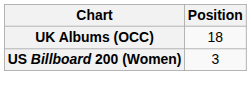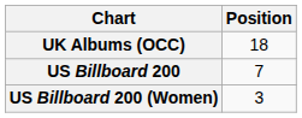 <table class="wikitable sortable plainrowheaders" style="text-align:center">
 <tr>
 <th>Chart</th>
 <th>Position</th>
 </tr>
 <tr>
 <th scope="row">UK Albums (OCC)</th>
 <td>18</td>
 </tr>
 <tr>
+<th scope="row">US <em>Billboard</em> 200</th>
+<td>7</td>
+</tr>
+<tr>
 <th scope="row">US <em>Billboard</em> 200 (Women)</th>
 <td>3</td>
 </tr>
 </table>
